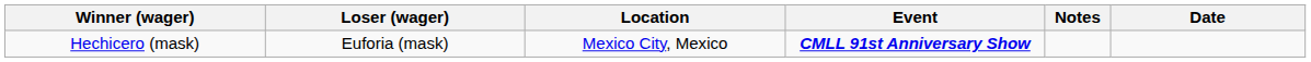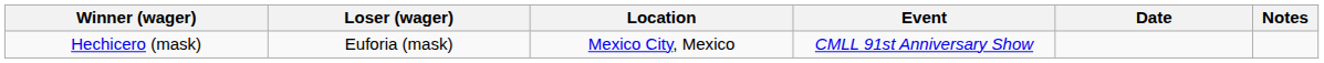 <table class="wikitable sortable" width=100%  style="text-align: center">
 <tr>
 <th width=20% scope="col">Winner (wager)</th>
 <th width=20% scope="col">Loser (wager)</th>
 <th width=20% scope="col">Location</th>
 <th width=20% scope="col">Event</th>
+<th width=15% scope="col">Date</th>
 <th class="unsortable" width=5% scope="col">Notes</th>
-<th width=15% scope="col">Date</th>
 </tr>
 <tr>
 <td><a href='#'>Hechicero</a> (mask)</td>
 <td>Euforia (mask)</td>
 <td><a href='#'>Mexico City</a>, Mexico</td>
-<td><strong><em><a href='#'>CMLL 91st Anniversary Show</a></em></strong></td>
+<td><em><a href='#'>CMLL 91st Anniversary Show</a></em></td>
 <td></td>
 <td></td>
 </tr>
 </table>
